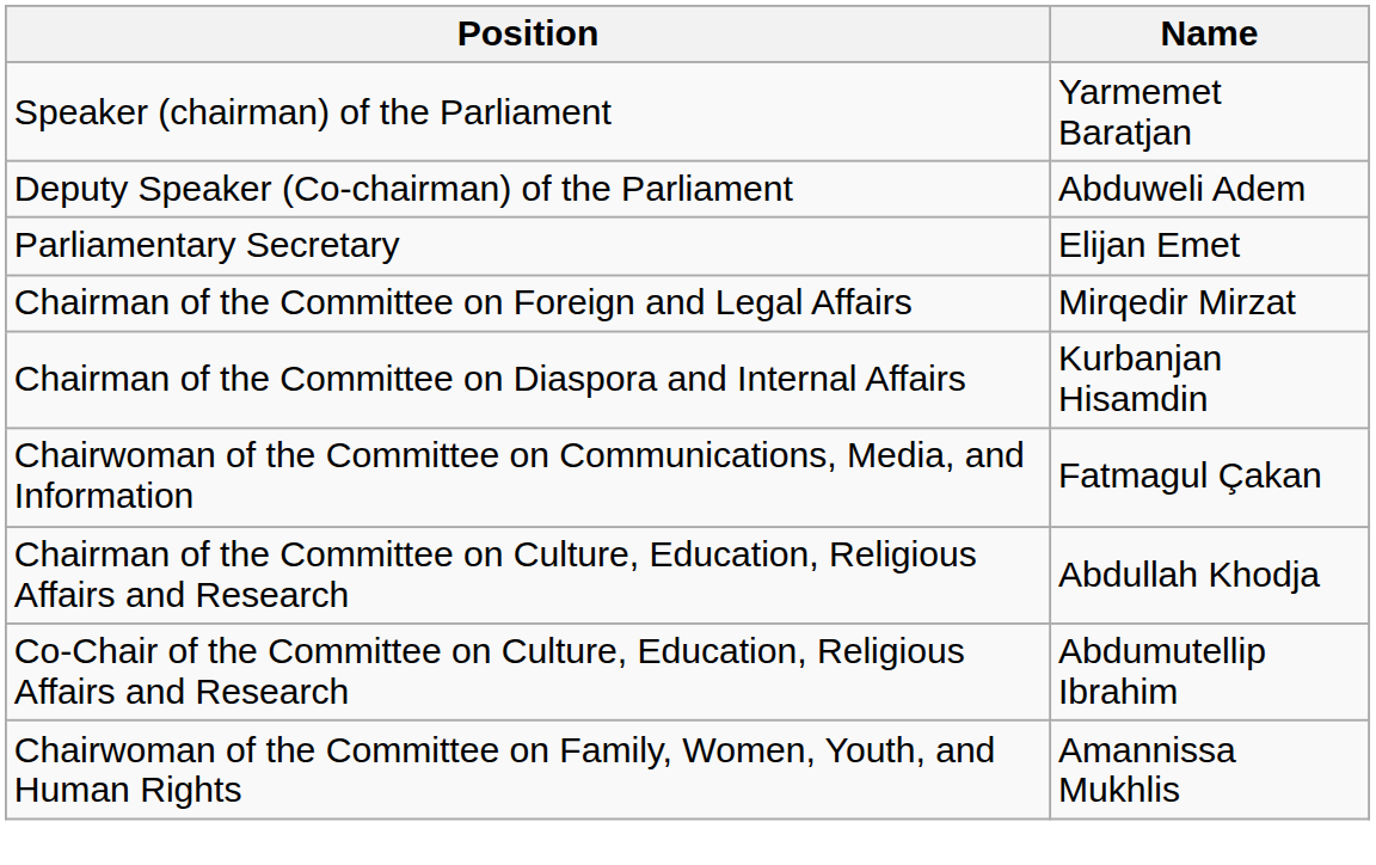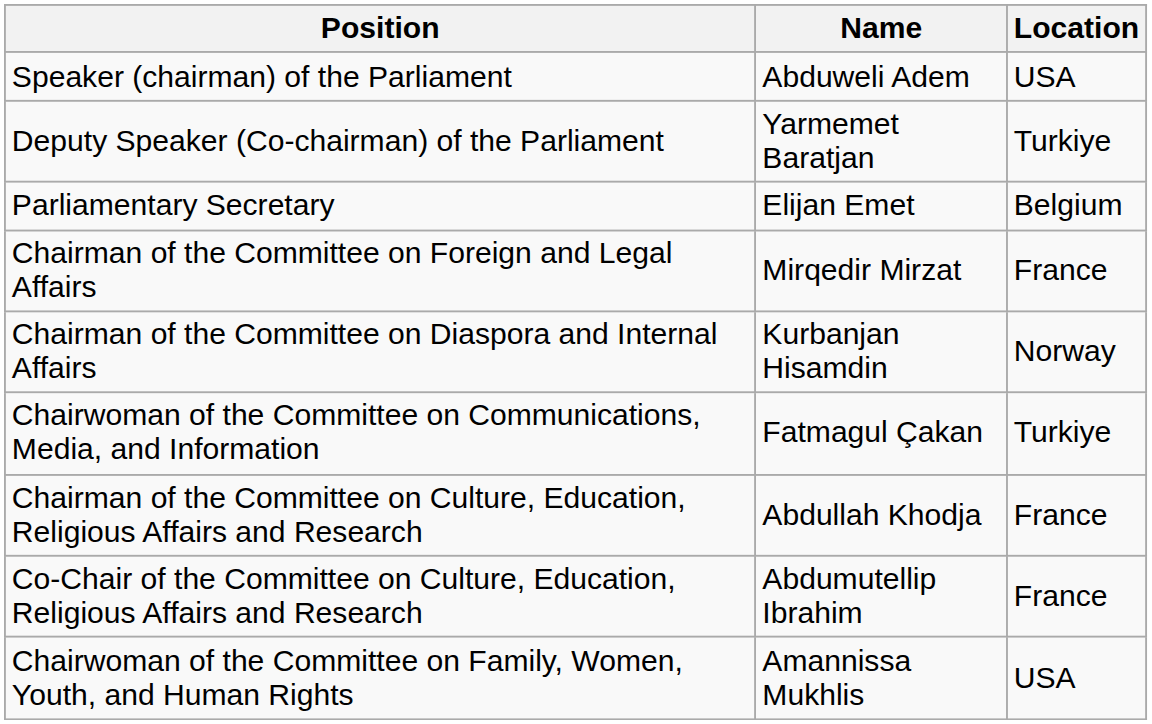 <table class="wikitable" border="1">
 <tr>
 <th>Position</th>
 <th>Name</th>
+<th>Location</th>
 </tr>
 <tr>
 <td>Speaker (chairman) of the Parliament</td>
-<td>Yarmemet Baratjan</td>
+<td>Abduweli Adem</td>
+<td>USA</td>
 </tr>
 <tr>
 <td>Deputy Speaker (Co-chairman) of the Parliament</td>
-<td>Abduweli Adem</td>
+<td>Yarmemet Baratjan</td>
+<td>Turkiye</td>
 </tr>
 <tr>
 <td>Parliamentary Secretary</td>
 <td>Elijan Emet</td>
+<td>Belgium</td>
 </tr>
 <tr>
 <td>Chairman of the Committee on Foreign and Legal Affairs</td>
 <td>Mirqedir Mirzat</td>
+<td>France</td>
 </tr>
 <tr>
 <td>Chairman of the Committee on Diaspora and Internal Affairs</td>
 <td>Kurbanjan Hisamdin</td>
+<td>Norway</td>
 </tr>
 <tr>
 <td>Chairwoman of the Committee on Communications, Media, and Information</td>
 <td>Fatmagul Çakan</td>
+<td>Turkiye</td>
 </tr>
 <tr>
 <td>Chairman of the Committee on Culture, Education, Religious Affairs and Research</td>
 <td>Abdullah Khodja</td>
+<td>France</td>
 </tr>
 <tr>
 <td>Co-Chair of the Committee on Culture, Education, Religious Affairs and Research</td>
 <td>Abdumutellip Ibrahim</td>
+<td>France</td>
 </tr>
 <tr>
 <td>Chairwoman of the Committee on Family, Women, Youth, and Human Rights</td>
 <td>Amannissa Mukhlis</td>
+<td>USA</td>
 </tr>
 </table>
